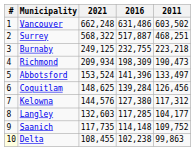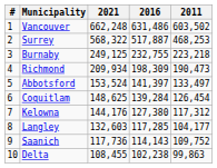 <table class="wikitable sortable" style="margin-left:20px;">
 <tr>
 <th>#</th>
 <th>Municipality</th>
 <th>2021</th>
 <th>2016</th>
 <th>2011</th>
 </tr>
 <tr>
 <td>1</td>
 <td><a href='#'>Vancouver</a></td>
 <td>662,248</td>
 <td>631,486</td>
 <td>603,502</td>
 </tr>
 <tr>
 <td>2</td>
 <td><a href='#'>Surrey</a></td>
 <td>568,322</td>
 <td>517,887</td>
-<td>468,251</td>
+<td>468,253</td>
 </tr>
 <tr>
 <td>3</td>
 <td><a href='#'>Burnaby</a></td>
 <td>249,125</td>
 <td>232,755</td>
 <td>223,218</td>
 </tr>
 <tr>
 <td>4</td>
 <td><a href='#'>Richmond</a></td>
 <td>209,934</td>
 <td>198,309</td>
 <td>190,473</td>
 </tr>
 <tr>
 <td>5</td>
 <td><a href='#'>Abbotsford</a></td>
 <td>153,524</td>
-<td>141,396</td>
+<td>141,397</td>
 <td>133,497</td>
 </tr>
 <tr>
 <td>6</td>
 <td><a href='#'>Coquitlam</a></td>
 <td>148,625</td>
 <td>139,284</td>
-<td>126,456</td>
+<td>126,454</td>
 </tr>
 <tr>
 <td>7</td>
 <td><a href='#'>Kelowna</a></td>
-<td>144,576</td>
+<td>144,176</td>
 <td>127,380</td>
 <td>117,312</td>
 </tr>
 <tr>
 <td>8</td>
 <td><a href='#'>Langley</a></td>
 <td>132,603</td>
 <td>117,285</td>
 <td>104,177</td>
 </tr>
 <tr>
 <td>9</td>
 <td><a href='#'>Saanich</a></td>
-<td>117,735</td>
-<td>114,148</td>
+<td>117,736</td>
+<td>114,143</td>
 <td>109,752</td>
 </tr>
 <tr>
-<td style="background: lightyellow;">10</td>
+<td>10</td>
 <td><a href='#'>Delta</a></td>
 <td>108,455</td>
 <td>102,238</td>
 <td>99,863</td>
 </tr>
 </table>
